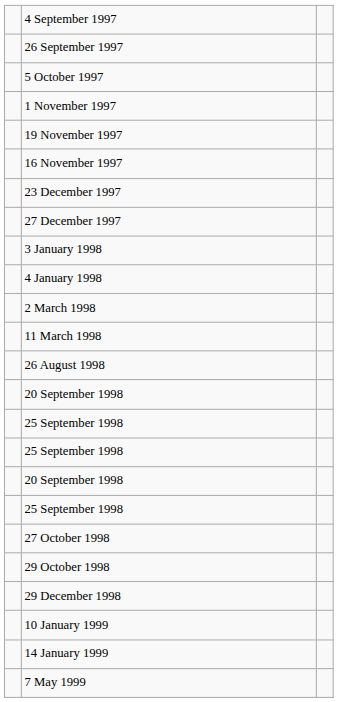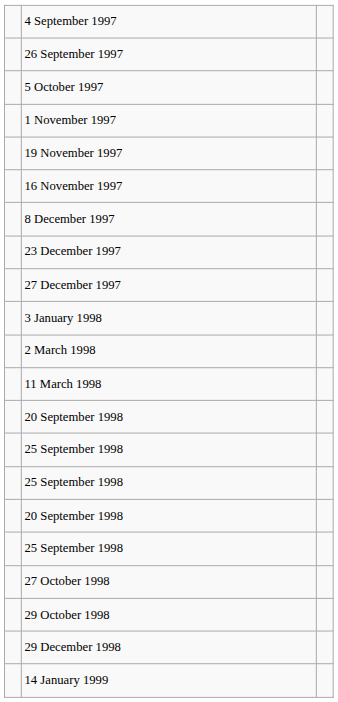 <table class="wikitable" style="font-size: 80%; float: left; width: 26em; margin-right: 1em; height: 700px">
 <tr>
 <td></td>
 <td>4 September 1997</td>
 <td></td>
 </tr>
 <tr>
 <td></td>
 <td>26 September 1997</td>
 <td></td>
 </tr>
 <tr>
 <td></td>
 <td>5 October 1997</td>
 <td></td>
 </tr>
 <tr>
 <td></td>
 <td>1 November 1997</td>
 <td></td>
 </tr>
 <tr>
 <td></td>
 <td>19 November 1997</td>
 <td></td>
 </tr>
 <tr>
 <td></td>
 <td>16 November 1997</td>
 <td></td>
 </tr>
 <tr>
 <td></td>
+<td>8 December 1997</td>
+<td></td>
+</tr>
+<tr>
+<td></td>
 <td>23 December 1997</td>
 <td></td>
 </tr>
 <tr>
 <td></td>
 <td>27 December 1997</td>
 <td></td>
 </tr>
 <tr>
 <td></td>
 <td>3 January 1998</td>
 <td></td>
 </tr>
 <tr>
 <td></td>
-<td>4 January 1998</td>
-<td></td>
-</tr>
-<tr>
-<td></td>
 <td>2 March 1998</td>
 <td></td>
 </tr>
 <tr>
 <td></td>
 <td>11 March 1998</td>
-<td></td>
-</tr>
-<tr>
-<td></td>
-<td>26 August 1998</td>
 <td></td>
 </tr>
 <tr>
 <td></td>
 <td>20 September 1998</td>
 <td></td>
 </tr>
 <tr>
 <td></td>
 <td>25 September 1998</td>
 <td></td>
 </tr>
 <tr>
 <td></td>
 <td>25 September 1998</td>
 <td></td>
 </tr>
 <tr>
 <td></td>
 <td>20 September 1998</td>
 <td></td>
 </tr>
 <tr>
 <td></td>
 <td>25 September 1998</td>
 <td></td>
 </tr>
 <tr>
 <td></td>
 <td>27 October 1998</td>
 <td></td>
 </tr>
 <tr>
 <td></td>
 <td>29 October 1998</td>
 <td></td>
 </tr>
 <tr>
 <td></td>
 <td>29 December 1998</td>
 <td></td>
 </tr>
 <tr>
 <td></td>
-<td>10 January 1999</td>
-<td></td>
-</tr>
-<tr>
-<td></td>
 <td>14 January 1999</td>
 <td></td>
 </tr>
-<tr>
-<td></td>
-<td>7 May 1999</td>
-<td></td>
-</tr>
 </table>
